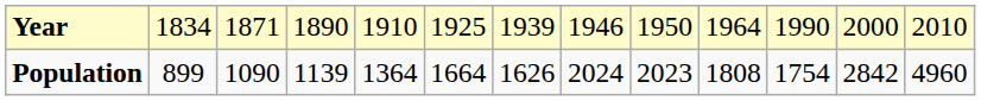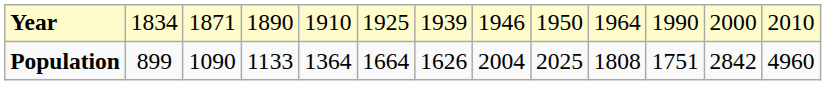 <table class="wikitable" width=500>
 <tr bgcolor="#fffccc" align=center>
 <td align=left><strong>Year</strong></td>
 <td>1834</td>
 <td>1871</td>
 <td>1890</td>
 <td>1910</td>
 <td>1925</td>
 <td>1939</td>
 <td>1946</td>
 <td>1950</td>
 <td>1964</td>
 <td>1990</td>
 <td>2000</td>
 <td>2010</td>
 </tr>
 <tr align=center>
 <td align=left><strong>Population</strong></td>
 <td>899</td>
 <td>1090</td>
-<td>1139</td>
+<td>1133</td>
 <td>1364</td>
 <td>1664</td>
 <td>1626</td>
-<td>2024</td>
-<td>2023</td>
+<td>2004</td>
+<td>2025</td>
 <td>1808</td>
-<td>1754</td>
+<td>1751</td>
 <td>2842</td>
 <td>4960</td>
 </tr>
 </table>
